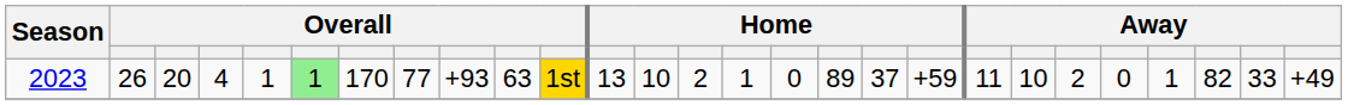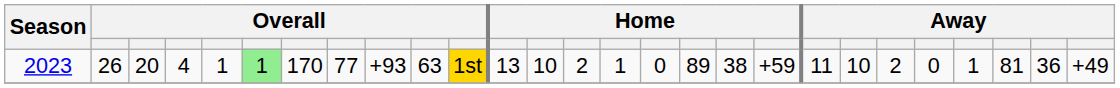 <table class="wikitable" style="text-align: center">
 <tr>
 <th rowspan="2" style="width:40px">Season</th>
 <th colspan="10" style="border-right:3px solid grey;">Overall</th>
 <th colspan="8"  style="border-right:3px solid grey;">Home</th>
 <th colspan="8">Away</th>
 </tr>
 <tr>
 <th width="20px"></th>
 <th width="20px"></th>
 <th width="20px"></th>
 <th width="22px"></th>
 <th width="22px"></th>
 <th width="20px"></th>
 <th width="20px"></th>
 <th width="22px"></th>
 <th width="20px"></th>
 <th width="20px"  style="border-right:3px solid grey;"></th>
 <th width="20px"></th>
 <th width="20px"></th>
 <th width="20px"></th>
 <th width="22px"></th>
 <th width="22px"></th>
 <th width="20px"></th>
 <th width="20px"></th>
 <th width="22px"  style="border-right:3px solid grey;"></th>
 <th width="20px"></th>
 <th width="20px"></th>
 <th width="20px"></th>
 <th width="22px"></th>
 <th width="22px"></th>
 <th width="20px"></th>
 <th width="20px"></th>
 <th width="22px"></th>
 </tr>
 <tr>
 <td><a href='#'>2023</a></td>
 <td>26</td>
 <td>20</td>
 <td>4</td>
 <td>1</td>
 <td style="background: lightgreen;">1</td>
 <td>170</td>
 <td>77</td>
 <td>+93</td>
 <td>63</td>
 <td style="border-right:3px solid grey;" bgcolor="gold">1st</td>
 <td>13</td>
 <td>10</td>
 <td>2</td>
 <td>1</td>
 <td>0</td>
 <td>89</td>
-<td>37</td>
+<td>38</td>
 <td style="border-right:3px solid grey;">+59</td>
 <td>11</td>
 <td>10</td>
 <td>2</td>
 <td>0</td>
 <td>1</td>
-<td>82</td>
-<td>33</td>
+<td>81</td>
+<td>36</td>
 <td>+49</td>
 </tr>
 <tr>
 </tr>
 </table>
